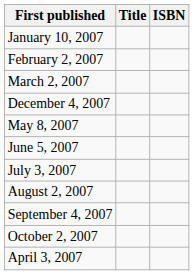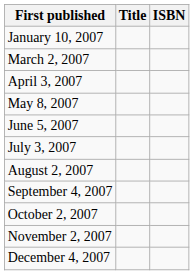 <table class="wikitable">
 <tr>
 <th>First published</th>
 <th>Title</th>
 <th>ISBN</th>
 </tr>
 <tr>
 <td>January 10, 2007</td>
 <td></td>
 <td><small></small></td>
 </tr>
 <tr>
-<td>February 2, 2007</td>
-<td></td>
-<td><small></small></td>
-</tr>
-<tr>
 <td>March 2, 2007</td>
 <td></td>
 <td><small></small></td>
 </tr>
 <tr>
-<td>December 4, 2007</td>
+<td>April 3, 2007</td>
 <td></td>
 <td><small></small></td>
 </tr>
 <tr>
 <td>May 8, 2007</td>
 <td></td>
 <td><small></small></td>
 </tr>
 <tr>
 <td>June 5, 2007</td>
 <td></td>
 <td><small></small></td>
 </tr>
 <tr>
 <td>July 3, 2007</td>
 <td></td>
 <td><small></small></td>
 </tr>
 <tr>
 <td>August 2, 2007</td>
 <td></td>
 <td><small></small></td>
 </tr>
 <tr>
 <td>September 4, 2007</td>
 <td></td>
 <td><small></small></td>
 </tr>
 <tr>
 <td>October 2, 2007</td>
 <td></td>
 <td><small></small></td>
 </tr>
 <tr>
-<td>April 3, 2007</td>
+<td>November 2, 2007</td>
+<td></td>
+<td><small></small></td>
+</tr>
+<tr>
+<td>December 4, 2007</td>
 <td></td>
 <td><small></small></td>
 </tr>
 </table>
